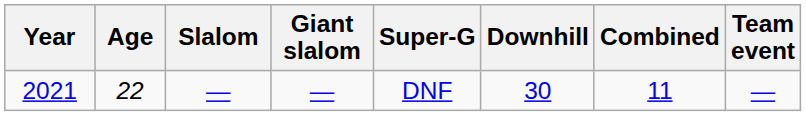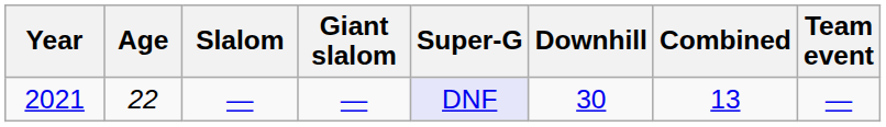 <table class=wikitable style="text-align:center">
 <tr>
 <th>  Year  </th>
 <th> Age </th>
 <th> Slalom </th>
 <th> Giant <br> slalom </th>
 <th>Super-G</th>
 <th>Downhill</th>
 <th>Combined</th>
 <th>Team<br>event</th>
 </tr>
 <tr>
 <td><a href='#'>2021</a></td>
 <td><em>22</em></td>
 <td><a href='#'>—</a></td>
 <td><a href='#'>—</a></td>
-<td><a href='#'>DNF</a></td>
+<td style="background: lavender;"><a href='#'>DNF</a></td>
 <td><a href='#'>30</a></td>
-<td><a href='#'>11</a></td>
+<td><a href='#'>13</a></td>
 <td><a href='#'>—</a></td>
 </tr>
 </table>
